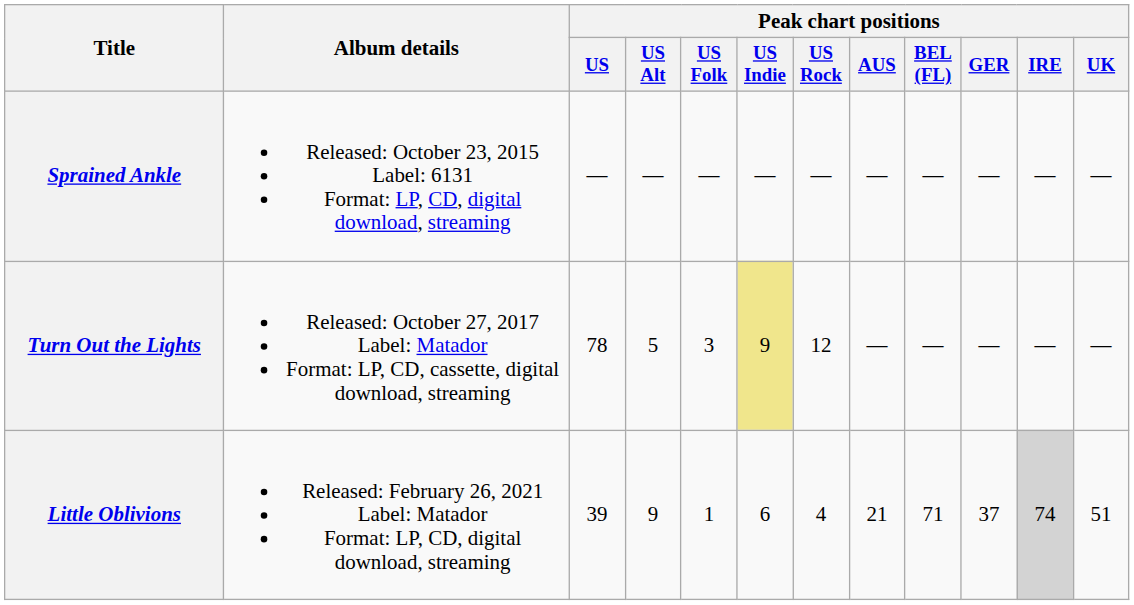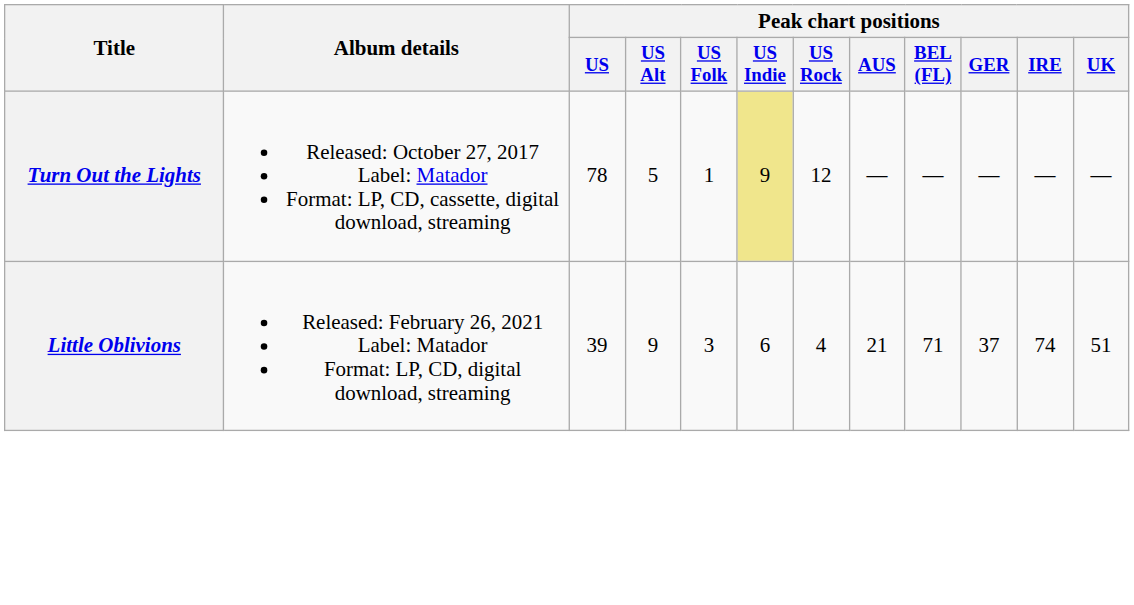 <table class="wikitable plainrowheaders" style="text-align:center;">
 <tr>
 <th scope="col" rowspan="2" style="width:10em;">Title</th>
 <th scope="col" rowspan="2" style="width:16em;">Album details</th>
 <th scope="col" colspan="10">Peak chart positions</th>
 </tr>
 <tr>
 <th scope="col" style="width:2.5em;font-size:90%;"><a href='#'>US</a><br></th>
 <th scope="col" style="width:2.5em;font-size:90%;"><a href='#'>US<br>Alt</a><br></th>
 <th scope="col" style="width:2.5em;font-size:90%;"><a href='#'>US<br>Folk</a><br></th>
 <th scope="col" style="width:2.5em;font-size:90%;"><a href='#'>US<br>Indie</a><br></th>
 <th scope="col" style="width:2.5em;font-size:90%;"><a href='#'>US<br>Rock</a><br></th>
 <th scope="col" style="width:2.5em;font-size:90%;"><a href='#'>AUS</a><br></th>
 <th scope="col" style="width:2.5em;font-size:90%;"><a href='#'>BEL<br>(FL)</a><br></th>
 <th scope="col" style="width:2.5em;font-size:90%;"><a href='#'>GER</a><br></th>
 <th scope="col" style="width:2.5em;font-size:90%;"><a href='#'>IRE</a><br></th>
 <th scope="col" style="width:2.5em;font-size:90%;"><a href='#'>UK</a><br></th>
 </tr>
 <tr>
-<th scope="row"><em><a href='#'>Sprained Ankle</a></em></th>
-<td><br><ul><li>Released: October 23, 2015</li><li>Label: 6131</li><li>Format: <a href='#'>LP</a>, <a href='#'>CD</a>, <a href='#'>digital download</a>, <a href='#'>streaming</a></li></ul></td>
-<td>—</td>
-<td>―</td>
-<td>―</td>
-<td>―</td>
-<td>―</td>
-<td>―</td>
-<td>―</td>
-<td>―</td>
-<td>―</td>
-<td>―</td>
-</tr>
-<tr>
 <th scope="row"><em><a href='#'>Turn Out the Lights</a></em></th>
 <td><br><ul><li>Released: October 27, 2017</li><li>Label: <a href='#'>Matador</a></li><li>Format: LP, CD, cassette, digital download, streaming</li></ul></td>
 <td>78</td>
 <td>5</td>
-<td>3</td>
+<td>1</td>
 <td style="background: khaki;">9</td>
 <td>12</td>
 <td>―</td>
 <td>―</td>
 <td>―</td>
 <td>―</td>
 <td>―</td>
 </tr>
 <tr>
 <th scope="row"><em><a href='#'>Little Oblivions</a></em></th>
 <td><br><ul><li>Released: February 26, 2021</li><li>Label: Matador</li><li>Format: LP, CD, digital download, streaming</li></ul></td>
 <td>39</td>
 <td>9</td>
-<td>1</td>
+<td>3</td>
 <td>6</td>
 <td>4</td>
 <td>21</td>
 <td>71</td>
 <td>37</td>
-<td style="background: lightgrey;">74</td>
+<td>74</td>
 <td>51</td>
 </tr>
 </table>
